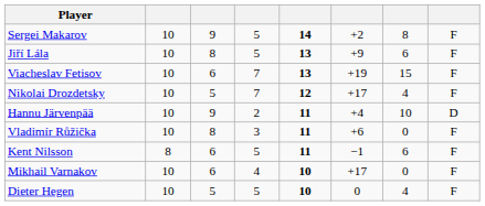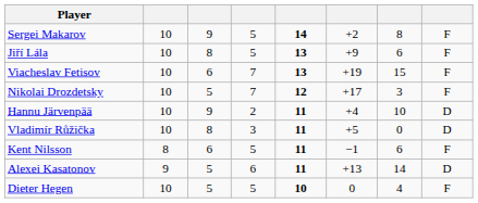 <table class="wikitable sortable" style="text-align:center;">
 <tr>
 <th style="width:175px;">Player</th>
 <th style="width:50px;"></th>
 <th style="width:50px;"></th>
 <th style="width:50px;"></th>
 <th style="width:60px;"></th>
 <th style="width:60px;"></th>
 <th style="width:50px;"></th>
 <th style="width:60px;"></th>
 </tr>
 <tr>
 <td style="text-align:left;"> <a href='#'>Sergei Makarov</a></td>
 <td>10</td>
 <td>9</td>
 <td>5</td>
 <td><strong>14</strong></td>
 <td>+2</td>
 <td>8</td>
 <td>F</td>
 </tr>
 <tr>
 <td style="text-align:left;"> <a href='#'>Jiří Lála</a></td>
 <td>10</td>
 <td>8</td>
 <td>5</td>
 <td><strong>13</strong></td>
 <td>+9</td>
 <td>6</td>
 <td>F</td>
 </tr>
 <tr>
 <td style="text-align:left;"> <a href='#'>Viacheslav Fetisov</a></td>
 <td>10</td>
 <td>6</td>
 <td>7</td>
 <td><strong>13</strong></td>
 <td>+19</td>
 <td>15</td>
 <td>F</td>
 </tr>
 <tr>
 <td style="text-align:left;"> <a href='#'>Nikolai Drozdetsky</a></td>
 <td>10</td>
 <td>5</td>
 <td>7</td>
 <td><strong>12</strong></td>
 <td>+17</td>
-<td>4</td>
+<td>3</td>
 <td>F</td>
 </tr>
 <tr>
 <td style="text-align:left;"> <a href='#'>Hannu Järvenpää</a></td>
 <td>10</td>
 <td>9</td>
 <td>2</td>
 <td><strong>11</strong></td>
 <td>+4</td>
 <td>10</td>
 <td>D</td>
 </tr>
 <tr>
 <td style="text-align:left;"> <a href='#'>Vladimír Růžička</a></td>
 <td>10</td>
 <td>8</td>
 <td>3</td>
 <td><strong>11</strong></td>
-<td>+6</td>
+<td>+5</td>
 <td>0</td>
-<td>F</td>
+<td>D</td>
 </tr>
 <tr>
 <td style="text-align:left;"> <a href='#'>Kent Nilsson</a></td>
 <td>8</td>
 <td>6</td>
 <td>5</td>
 <td><strong>11</strong></td>
 <td>−1</td>
 <td>6</td>
 <td>F</td>
 </tr>
 <tr>
-<td style="text-align:left;"> <a href='#'>Mikhail Varnakov</a></td>
-<td>10</td>
+<td style="text-align:left;"> <a href='#'>Alexei Kasatonov</a></td>
+<td>9</td>
+<td>5</td>
 <td>6</td>
-<td>4</td>
-<td><strong>10</strong></td>
-<td>+17</td>
-<td>0</td>
-<td>F</td>
+<td><strong>11</strong></td>
+<td>+13</td>
+<td>14</td>
+<td>D</td>
 </tr>
 <tr>
 <td style="text-align:left;"> <a href='#'>Dieter Hegen</a></td>
 <td>10</td>
 <td>5</td>
 <td>5</td>
 <td><strong>10</strong></td>
 <td>0</td>
 <td>4</td>
 <td>F</td>
 </tr>
 </table>
